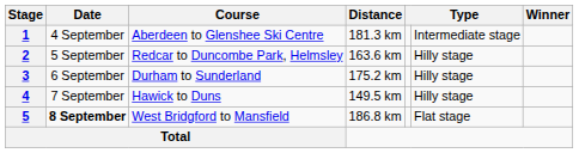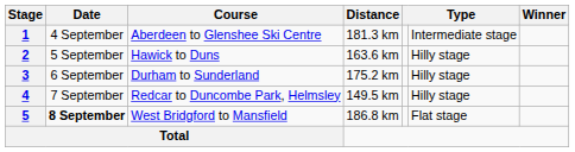 <table class="wikitable">
 <tr>
 <th scope="col">Stage</th>
 <th scope="col">Date</th>
 <th scope="col">Course</th>
 <th scope="col">Distance</th>
 <th scope="col" colspan="2">Type</th>
 <th scope="col">Winner</th>
 </tr>
 <tr>
 <th scope="row"><a href='#'>1</a></th>
 <td style="text-align:center;">4 September</td>
 <td><a href='#'>Aberdeen</a> to <a href='#'>Glenshee Ski Centre</a></td>
 <td>181.3 km</td>
 <td></td>
 <td>Intermediate stage</td>
 <td></td>
 </tr>
 <tr>
 <th scope="row"><a href='#'>2</a></th>
 <td style="text-align:center;">5 September</td>
-<td><a href='#'>Redcar</a> to <a href='#'>Duncombe Park</a>, <a href='#'>Helmsley</a></td>
+<td><a href='#'>Hawick</a> to <a href='#'>Duns</a></td>
 <td>163.6 km</td>
 <td></td>
 <td>Hilly stage</td>
 <td></td>
 </tr>
 <tr>
 <th scope="row"><a href='#'>3</a></th>
 <td style="text-align:center;">6 September</td>
 <td><a href='#'>Durham</a> to <a href='#'>Sunderland</a></td>
 <td>175.2 km</td>
 <td></td>
 <td>Hilly stage</td>
 <td></td>
 </tr>
 <tr>
 <th scope="row"><a href='#'>4</a></th>
 <td style="text-align:center;">7 September</td>
-<td><a href='#'>Hawick</a> to <a href='#'>Duns</a></td>
+<td><a href='#'>Redcar</a> to <a href='#'>Duncombe Park</a>, <a href='#'>Helmsley</a></td>
 <td>149.5 km</td>
 <td></td>
 <td>Hilly stage</td>
 <td></td>
 </tr>
 <tr>
 <th scope="row"><a href='#'>5</a></th>
 <td style="text-align:center;"><strong>8 September</strong></td>
 <td><a href='#'>West Bridgford</a> to <a href='#'>Mansfield</a></td>
 <td>186.8 km</td>
 <td></td>
 <td>Flat stage</td>
 <td></td>
 </tr>
 <tr>
 <th colspan="3">Total</th>
 <td colspan="5" style="text-align:center"></td>
 </tr>
 </table>
